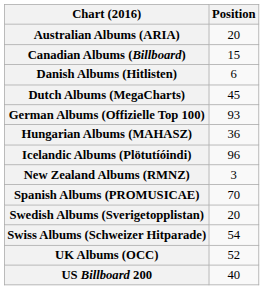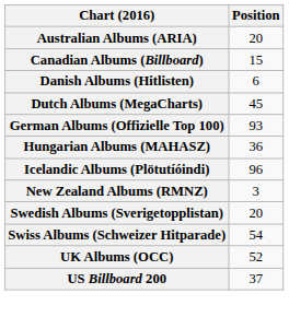 <table class="wikitable sortable plainrowheaders" style="text-align:center">
 <tr>
 <th scope="col">Chart (2016)</th>
 <th scope="col">Position</th>
 </tr>
 <tr>
 <th scope="row">Australian Albums (ARIA)</th>
 <td>20</td>
 </tr>
 <tr>
 <th scope="row">Canadian Albums (<em>Billboard</em>)</th>
 <td>15</td>
 </tr>
 <tr>
 <th scope="row">Danish Albums (Hitlisten)</th>
 <td>6</td>
 </tr>
 <tr>
 <th scope="row">Dutch Albums (MegaCharts)</th>
 <td>45</td>
 </tr>
 <tr>
 <th scope="row">German Albums (Offizielle Top 100)</th>
 <td>93</td>
 </tr>
 <tr>
 <th scope="row">Hungarian Albums (MAHASZ)</th>
 <td>36</td>
 </tr>
 <tr>
 <th scope="row">Icelandic Albums (Plötutíóindi)</th>
 <td>96</td>
 </tr>
 <tr>
 <th scope="row">New Zealand Albums (RMNZ)</th>
 <td>3</td>
 </tr>
 <tr>
-<th scope="row">Spanish Albums (PROMUSICAE)</th>
-<td>70</td>
-</tr>
-<tr>
 <th scope="row">Swedish Albums (Sverigetopplistan)</th>
 <td>20</td>
 </tr>
 <tr>
 <th scope="row">Swiss Albums (Schweizer Hitparade)</th>
 <td>54</td>
 </tr>
 <tr>
 <th scope="row">UK Albums (OCC)</th>
 <td>52</td>
 </tr>
 <tr>
 <th scope="row">US <em>Billboard</em> 200</th>
-<td>40</td>
+<td>37</td>
 </tr>
 </table>
